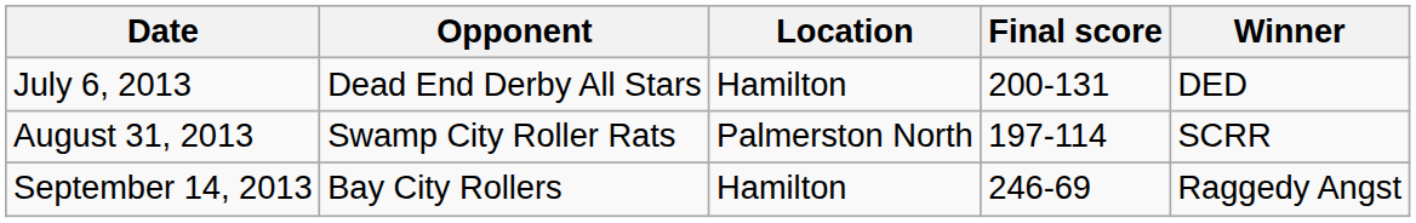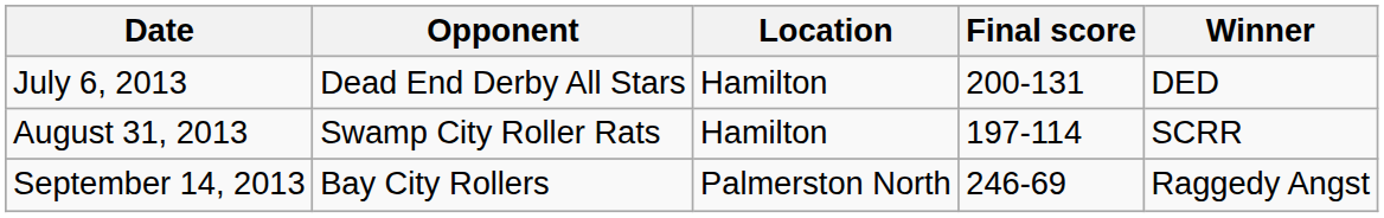 <table class="wikitable">
 <tr>
 <th>Date</th>
 <th>Opponent</th>
 <th>Location</th>
 <th>Final score</th>
 <th>Winner</th>
 </tr>
 <tr>
 <td>July 6, 2013</td>
 <td>Dead End Derby All Stars</td>
 <td>Hamilton</td>
 <td>200-131</td>
 <td>DED</td>
 </tr>
 <tr>
 <td>August 31, 2013</td>
 <td>Swamp City Roller Rats</td>
-<td>Palmerston North</td>
+<td>Hamilton</td>
 <td>197-114</td>
 <td>SCRR</td>
 </tr>
 <tr>
 <td>September 14, 2013</td>
 <td>Bay City Rollers</td>
-<td>Hamilton</td>
+<td>Palmerston North</td>
 <td>246-69</td>
 <td>Raggedy Angst</td>
 </tr>
 </table>
